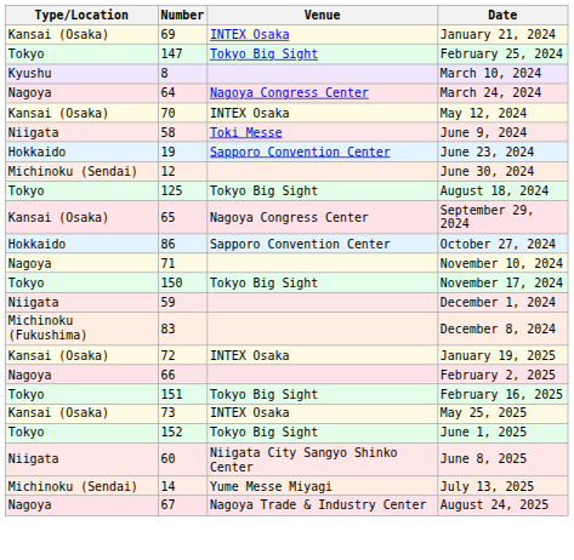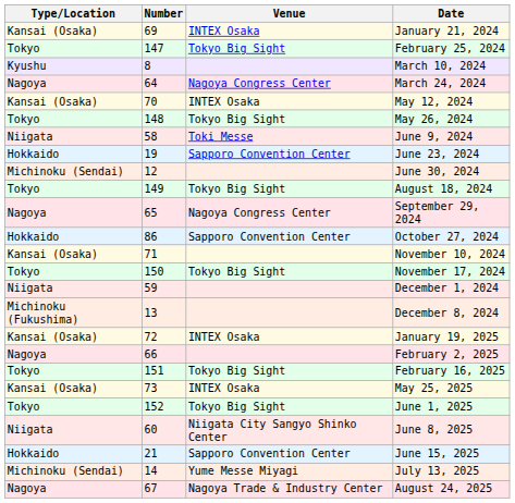 <table class="wikitable sortable">
 <tr>
 <th>Type/Location</th>
 <th>Number</th>
 <th>Venue</th>
 <th>Date</th>
 </tr>
 <tr style="background:#fffbe3;">
 <td>Kansai (Osaka)</td>
 <td>69</td>
 <td><a href='#'>INTEX Osaka</a></td>
 <td>January 21, 2024</td>
 </tr>
 <tr style="background:#e3ffe9;">
 <td>Tokyo</td>
 <td>147</td>
 <td><a href='#'>Tokyo Big Sight</a></td>
 <td>February 25, 2024</td>
 </tr>
 <tr style="background:#f0e6ff;">
 <td>Kyushu</td>
 <td>8</td>
 <td></td>
 <td>March 10, 2024</td>
 </tr>
 <tr style="background:#ffe3e8;">
 <td>Nagoya</td>
 <td>64</td>
 <td><a href='#'>Nagoya Congress Center</a></td>
 <td>March 24, 2024</td>
 </tr>
 <tr style="background:#fffbe3;">
 <td>Kansai (Osaka)</td>
 <td>70</td>
 <td>INTEX Osaka</td>
 <td>May 12, 2024</td>
 </tr>
+<tr style="background:#e3ffe9;">
+<td>Tokyo</td>
+<td>148</td>
+<td>Tokyo Big Sight</td>
+<td>May 26, 2024</td>
+</tr>
 <tr style="background:#ffe6e7;">
 <td>Niigata</td>
 <td>58</td>
 <td><a href='#'>Toki Messe</a></td>
 <td>June 9, 2024</td>
 </tr>
 <tr style="background:#e3f3ff;">
 <td>Hokkaido</td>
 <td>19</td>
 <td><a href='#'>Sapporo Convention Center</a></td>
 <td>June 23, 2024</td>
 </tr>
 <tr style="background:#ffede3;">
 <td>Michinoku (Sendai)</td>
 <td>12</td>
 <td></td>
 <td>June 30, 2024</td>
 </tr>
 <tr style="background:#e3ffe9;">
 <td>Tokyo</td>
-<td>125</td>
+<td>149</td>
 <td>Tokyo Big Sight</td>
 <td>August 18, 2024</td>
 </tr>
 <tr style="background:#ffe3e8;">
-<td>Kansai (Osaka)</td>
+<td>Nagoya</td>
 <td>65</td>
 <td>Nagoya Congress Center</td>
 <td>September 29, 2024</td>
 </tr>
 <tr style="background:#e3f3ff;">
 <td>Hokkaido</td>
 <td>86</td>
 <td>Sapporo Convention Center</td>
 <td>October 27, 2024</td>
 </tr>
 <tr style="background:#fffbe3;">
-<td>Nagoya</td>
+<td>Kansai (Osaka)</td>
 <td>71</td>
 <td></td>
 <td>November 10, 2024</td>
 </tr>
 <tr style="background:#e3ffe9;">
 <td>Tokyo</td>
 <td>150</td>
 <td>Tokyo Big Sight</td>
 <td>November 17, 2024</td>
 </tr>
 <tr style="background:#ffe6e7;">
 <td>Niigata</td>
 <td>59</td>
 <td></td>
 <td>December 1, 2024</td>
 </tr>
 <tr style="background:#ffede3;">
 <td>Michinoku (Fukushima)</td>
-<td>83</td>
+<td>13</td>
 <td></td>
 <td>December 8, 2024</td>
 </tr>
 <tr style="background:#fffbe3;">
 <td>Kansai (Osaka)</td>
 <td>72</td>
 <td>INTEX Osaka</td>
 <td>January 19, 2025</td>
 </tr>
 <tr style="background:#ffe3e8;">
 <td>Nagoya</td>
 <td>66</td>
 <td></td>
 <td>February 2, 2025</td>
 </tr>
 <tr style="background:#e3ffe9;">
 <td>Tokyo</td>
 <td>151</td>
 <td>Tokyo Big Sight</td>
 <td>February 16, 2025</td>
 </tr>
 <tr style="background:#fffbe3;">
 <td>Kansai (Osaka)</td>
 <td>73</td>
 <td>INTEX Osaka</td>
 <td>May 25, 2025</td>
 </tr>
 <tr style="background:#e3ffe9;">
 <td>Tokyo</td>
 <td>152</td>
 <td>Tokyo Big Sight</td>
 <td>June 1, 2025</td>
 </tr>
 <tr style="background:#ffe6e7;">
 <td>Niigata</td>
 <td>60</td>
 <td>Niigata City Sangyo Shinko Center</td>
 <td>June 8, 2025</td>
 </tr>
+<tr style="background:#e3f3ff;">
+<td>Hokkaido</td>
+<td>21</td>
+<td>Sapporo Convention Center</td>
+<td>June 15, 2025</td>
+</tr>
 <tr style="background:#ffede3;">
 <td>Michinoku (Sendai)</td>
 <td>14</td>
 <td>Yume Messe Miyagi</td>
 <td>July 13, 2025</td>
 </tr>
 <tr style="background:#ffe3e8;">
 <td>Nagoya</td>
 <td>67</td>
 <td>Nagoya Trade & Industry Center</td>
 <td>August 24, 2025</td>
 </tr>
 </table>
